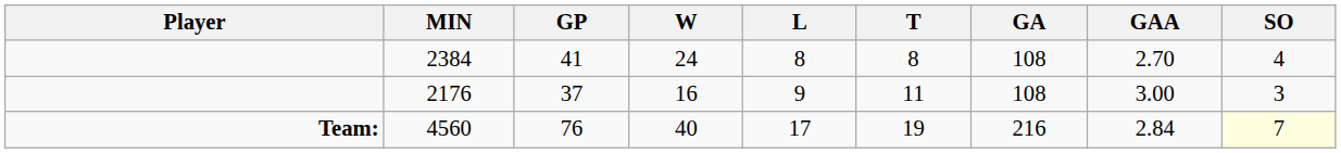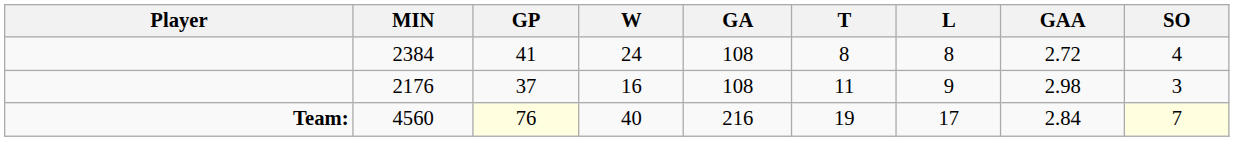 <table class="wikitable sortable" width="60%">
 <tr>
 <th bgcolor="#DDDDFF" width="10%">Player</th>
 <th width="3%" bgcolor="#DDDDFF" title="Minutes played">MIN</th>
 <th width="3%" bgcolor="#DDDDFF" title="Games played in">GP</th>
 <th width="3%" bgcolor="#DDDDFF" title="Wins">W</th>
+<th width="3%" bgcolor="#DDDDFF" title="Goals against">GA</th>
+<th width="3%" bgcolor="#DDDDFF" title="Ties">T</th>
 <th width="3%" bgcolor="#DDDDFF"title="Losses">L</th>
-<th width="3%" bgcolor="#DDDDFF" title="Ties">T</th>
-<th width="3%" bgcolor="#DDDDFF" title="Goals against">GA</th>
 <th width="3%" bgcolor="#DDDDFF" title="Goals against average">GAA</th>
 <th width="3%" bgcolor="#DDDDFF"title="Shut-outs">SO</th>
 </tr>
 <tr align="center">
 <td align="right"></td>
 <td>2384</td>
 <td>41</td>
 <td>24</td>
+<td>108</td>
 <td>8</td>
 <td>8</td>
-<td>108</td>
-<td>2.70</td>
+<td>2.72</td>
 <td>4</td>
 </tr>
 <tr align="center">
 <td align="right"></td>
 <td>2176</td>
 <td>37</td>
 <td>16</td>
+<td>108</td>
+<td>11</td>
 <td>9</td>
-<td>11</td>
-<td>108</td>
-<td>3.00</td>
+<td>2.98</td>
 <td>3</td>
 </tr>
 <tr align="center">
 <td align="right"><strong>Team:</strong></td>
 <td>4560</td>
-<td>76</td>
+<td style="background: lightyellow;">76</td>
 <td>40</td>
+<td>216</td>
+<td>19</td>
 <td>17</td>
-<td>19</td>
-<td>216</td>
 <td>2.84</td>
 <td style="background: lightyellow;">7</td>
 </tr>
 </table>
